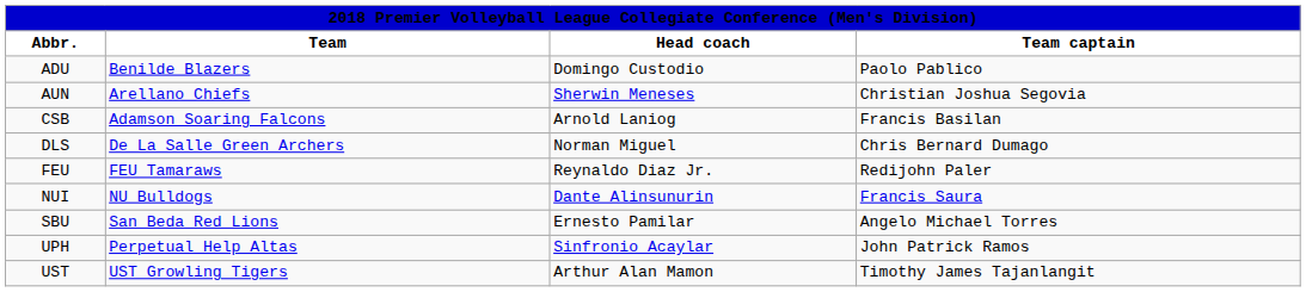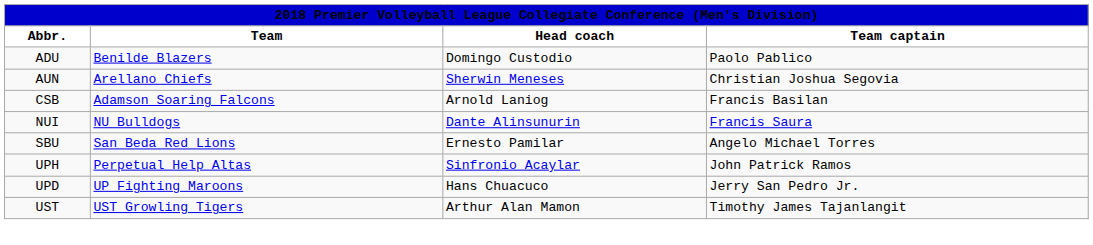 <table class="wikitable" style="width:85%; text-align:left">
 <tr>
 <th style=background:#0000CD colspan=4><span>2018 Premier Volleyball League Collegiate Conference (Men's Division)</span></th>
 </tr>
 <tr>
 <th style="background:white">Abbr.</th>
 <th style="background:white">Team</th>
 <th style="background:white">Head coach</th>
 <th style="background:white">Team captain</th>
 </tr>
 <tr>
 <td style="text-align:center;">ADU</td>
 <td><a href='#'>Benilde Blazers</a></td>
 <td>Domingo Custodio</td>
 <td>Paolo Pablico</td>
 </tr>
 <tr>
 <td style="text-align:center;">AUN</td>
 <td><a href='#'>Arellano Chiefs</a></td>
 <td><a href='#'>Sherwin Meneses</a></td>
 <td>Christian Joshua Segovia</td>
 </tr>
 <tr>
 <td style="text-align:center;">CSB</td>
 <td><a href='#'>Adamson Soaring Falcons</a></td>
 <td>Arnold Laniog</td>
 <td>Francis Basilan</td>
 </tr>
 <tr>
-<td style="text-align:center;">DLS</td>
-<td><a href='#'>De La Salle Green Archers</a></td>
-<td>Norman Miguel</td>
-<td>Chris Bernard Dumago</td>
-</tr>
-<tr>
-<td style="text-align:center;">FEU</td>
-<td><a href='#'>FEU Tamaraws</a></td>
-<td>Reynaldo Diaz Jr.</td>
-<td>Redijohn Paler</td>
-</tr>
-<tr>
 <td style="text-align:center;">NUI</td>
 <td><a href='#'>NU Bulldogs</a></td>
 <td><a href='#'>Dante Alinsunurin</a></td>
 <td><a href='#'>Francis Saura</a></td>
 </tr>
 <tr>
 <td style="text-align:center;">SBU</td>
 <td><a href='#'>San Beda Red Lions</a></td>
 <td>Ernesto Pamilar</td>
 <td>Angelo Michael Torres</td>
 </tr>
 <tr>
 <td style="text-align:center;">UPH</td>
 <td><a href='#'>Perpetual Help Altas</a></td>
 <td><a href='#'>Sinfronio Acaylar</a></td>
 <td>John Patrick Ramos</td>
 </tr>
 <tr>
+<td style="text-align:center;">UPD</td>
+<td><a href='#'>UP Fighting Maroons</a></td>
+<td>Hans Chuacuco</td>
+<td>Jerry San Pedro Jr.</td>
+</tr>
+<tr>
 <td style="text-align:center;">UST</td>
 <td><a href='#'>UST Growling Tigers</a></td>
 <td>Arthur Alan Mamon</td>
 <td>Timothy James Tajanlangit</td>
 </tr>
 </table>
